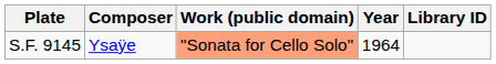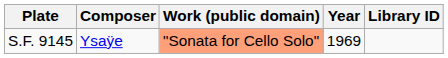 <table style="border:1px solid gray" class="wikitable sortable">
 <tr>
 <th>Plate</th>
 <th>Composer</th>
 <th>Work (public domain)</th>
 <th>Year</th>
 <th>Library ID</th>
 </tr>
 <tr>
 <td>S.F. 9145</td>
 <td><a href='#'>Ysaÿe</a></td>
 <td style="background: lightsalmon;">"Sonata for Cello Solo"</td>
-<td>1964</td>
+<td>1969</td>
 <td></td>
 </tr>
 </table>
